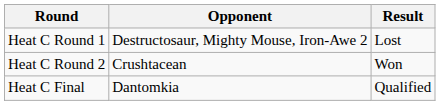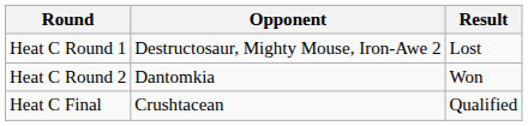 <table class="wikitable">
 <tr>
 <th>Round</th>
 <th>Opponent</th>
 <th>Result</th>
 </tr>
 <tr>
 <td>Heat C Round 1</td>
 <td>Destructosaur, Mighty Mouse, Iron-Awe 2</td>
 <td>Lost</td>
 </tr>
 <tr>
 <td>Heat C Round 2</td>
-<td>Crushtacean</td>
+<td>Dantomkia</td>
 <td>Won</td>
 </tr>
 <tr>
 <td>Heat C Final</td>
-<td>Dantomkia</td>
+<td>Crushtacean</td>
 <td>Qualified</td>
 </tr>
 </table>
